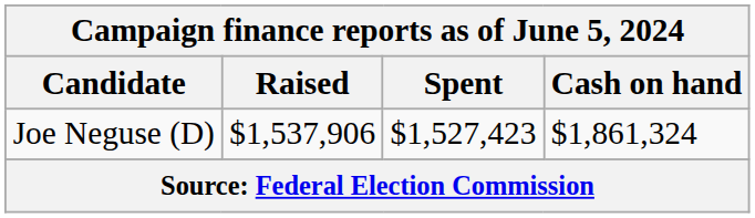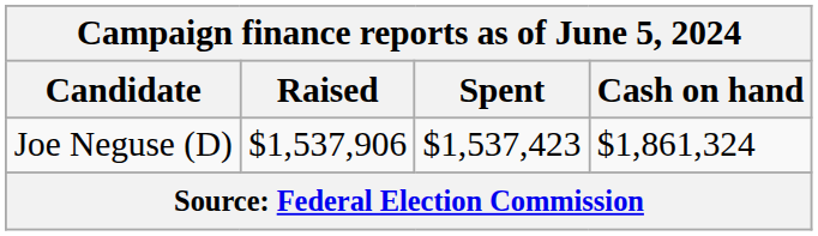 <table class="wikitable sortable">
 <tr>
 <th colspan=4>Campaign finance reports as of June 5, 2024</th>
 </tr>
 <tr style="text-align:center;">
 <th>Candidate</th>
 <th>Raised</th>
 <th>Spent</th>
 <th>Cash on hand</th>
 </tr>
 <tr>
 <td>Joe Neguse (D)</td>
 <td>$1,537,906</td>
-<td>$1,527,423</td>
+<td>$1,537,423</td>
 <td>$1,861,324</td>
 </tr>
 <tr>
 <th colspan="4"><small>Source: <a href='#'>Federal Election Commission</a></small></th>
 </tr>
 </table>
